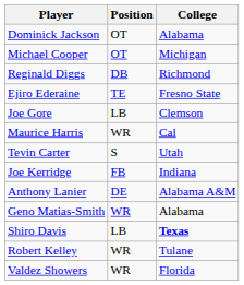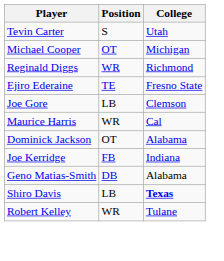 <table class="wikitable sortable">
 <tr>
 <th>Player</th>
 <th>Position</th>
 <th>College</th>
 </tr>
 <tr>
-<td><a href='#'>Dominick Jackson</a></td>
-<td>OT</td>
-<td><a href='#'>Alabama</a></td>
+<td><a href='#'>Tevin Carter</a></td>
+<td>S</td>
+<td><a href='#'>Utah</a></td>
 </tr>
 <tr>
 <td><a href='#'>Michael Cooper</a></td>
 <td><a href='#'>OT</a></td>
 <td><a href='#'>Michigan</a></td>
 </tr>
 <tr>
 <td><a href='#'>Reginald Diggs</a></td>
-<td><a href='#'>DB</a></td>
+<td><a href='#'>WR</a></td>
 <td><a href='#'>Richmond</a></td>
 </tr>
 <tr>
 <td><a href='#'>Ejiro Ederaine</a></td>
 <td><a href='#'>TE</a></td>
 <td><a href='#'>Fresno State</a></td>
 </tr>
 <tr>
 <td><a href='#'>Joe Gore</a></td>
 <td>LB</td>
 <td><a href='#'>Clemson</a></td>
 </tr>
 <tr>
 <td><a href='#'>Maurice Harris</a></td>
 <td>WR</td>
 <td><a href='#'>Cal</a></td>
 </tr>
 <tr>
-<td><a href='#'>Tevin Carter</a></td>
-<td>S</td>
-<td><a href='#'>Utah</a></td>
+<td><a href='#'>Dominick Jackson</a></td>
+<td>OT</td>
+<td><a href='#'>Alabama</a></td>
 </tr>
 <tr>
 <td><a href='#'>Joe Kerridge</a></td>
 <td><a href='#'>FB</a></td>
 <td><a href='#'>Indiana</a></td>
 </tr>
 <tr>
-<td><a href='#'>Anthony Lanier</a></td>
-<td><a href='#'>DE</a></td>
-<td><a href='#'>Alabama A&M</a></td>
-</tr>
-<tr>
 <td><a href='#'>Geno Matias-Smith</a></td>
-<td><a href='#'>WR</a></td>
+<td><a href='#'>DB</a></td>
 <td>Alabama</td>
 </tr>
 <tr>
 <td><a href='#'>Shiro Davis</a></td>
 <td>LB</td>
 <td><strong><a href='#'>Texas</a></strong></td>
 </tr>
 <tr>
 <td><a href='#'>Robert Kelley</a></td>
 <td>WR</td>
 <td><a href='#'>Tulane</a></td>
 </tr>
-<tr>
-<td><a href='#'>Valdez Showers</a></td>
-<td>WR</td>
-<td><a href='#'>Florida</a></td>
-</tr>
 </table>
